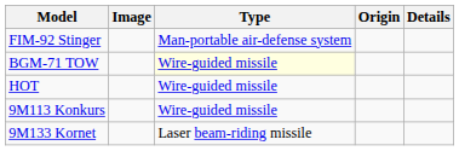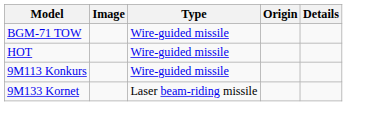 <table class="wikitable">
 <tr>
 <th>Model</th>
 <th>Image</th>
 <th>Type</th>
 <th>Origin</th>
 <th>Details</th>
 </tr>
 <tr>
-<td><a href='#'>FIM-92 Stinger</a></td>
-<td></td>
-<td><a href='#'>Man-portable air-defense system</a></td>
-<td></td>
-<td></td>
-</tr>
-<tr>
 <td><a href='#'>BGM-71 TOW</a></td>
 <td></td>
-<td style="background: lightyellow;"><a href='#'>Wire-guided missile</a></td>
+<td><a href='#'>Wire-guided missile</a></td>
 <td></td>
 <td></td>
 </tr>
 <tr>
 <td><a href='#'>HOT</a></td>
 <td></td>
 <td><a href='#'>Wire-guided missile</a></td>
 <td><br></td>
 <td></td>
 </tr>
 <tr>
 <td><a href='#'>9M113 Konkurs</a></td>
 <td></td>
 <td><a href='#'>Wire-guided missile</a></td>
 <td></td>
 <td></td>
 </tr>
 <tr>
 <td><a href='#'>9M133 Kornet</a></td>
 <td></td>
 <td>Laser <a href='#'>beam-riding</a> missile</td>
 <td></td>
 <td></td>
 </tr>
 </table>
